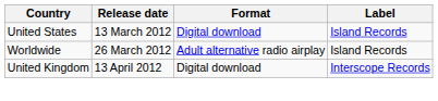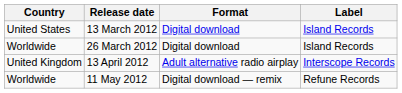 <table class="wikitable plainrowheaders">
 <tr>
 <th scope="col">Country</th>
 <th scope="col">Release date</th>
 <th scope="col">Format</th>
 <th scope="col">Label</th>
 </tr>
 <tr>
 <td>United States</td>
 <td>13 March 2012</td>
 <td><a href='#'>Digital download</a></td>
 <td><a href='#'>Island Records</a></td>
 </tr>
 <tr>
 <td>Worldwide</td>
 <td>26 March 2012</td>
-<td><a href='#'>Adult alternative</a> radio airplay</td>
+<td>Digital download</td>
 <td>Island Records</td>
 </tr>
 <tr>
 <td>United Kingdom</td>
 <td>13 April 2012</td>
-<td>Digital download</td>
+<td><a href='#'>Adult alternative</a> radio airplay</td>
 <td><a href='#'>Interscope Records</a></td>
 </tr>
+<tr>
+<td>Worldwide</td>
+<td>11 May 2012</td>
+<td>Digital download — remix</td>
+<td>Refune Records</td>
+</tr>
 </table>
